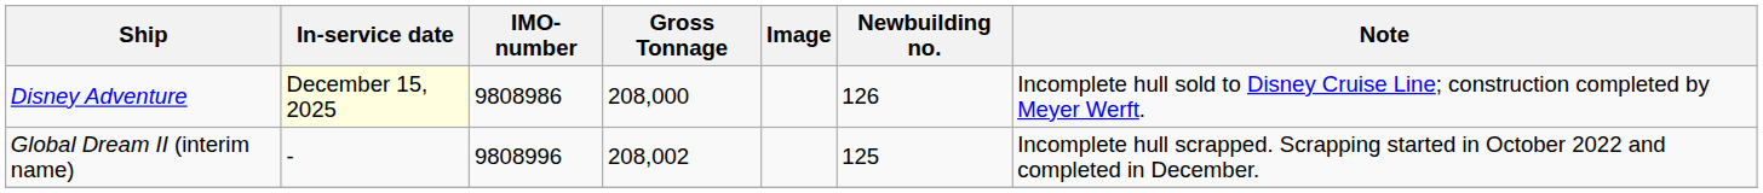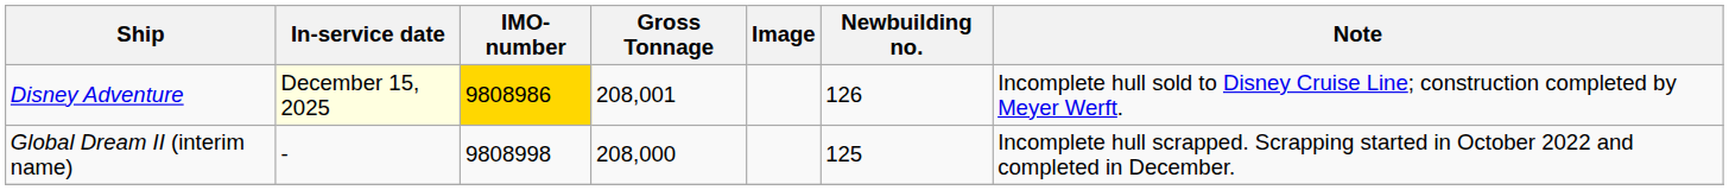 <table class="wikitable">
 <tr>
 <th>Ship</th>
 <th>In-service date</th>
 <th>IMO-number</th>
 <th>Gross Tonnage</th>
 <th>Image</th>
 <th>Newbuilding no.</th>
 <th>Note</th>
 </tr>
 <tr>
 <td><em><a href='#'>Disney Adventure</a></em></td>
 <td style="background: lightyellow;">December 15, 2025</td>
-<td>9808986</td>
-<td>208,000</td>
+<td style="background: gold;">9808986</td>
+<td>208,001</td>
 <td></td>
 <td>126</td>
 <td>Incomplete hull sold to <a href='#'>Disney Cruise Line</a>; construction completed by <a href='#'>Meyer Werft</a>.</td>
 </tr>
 <tr>
 <td><em>Global Dream II</em> (interim name)</td>
 <td>-</td>
-<td>9808996</td>
-<td>208,002</td>
+<td>9808998</td>
+<td>208,000</td>
 <td></td>
 <td>125</td>
 <td>Incomplete hull scrapped. Scrapping started in October 2022 and completed in December.</td>
 </tr>
 <tr>
 </tr>
 </table>
